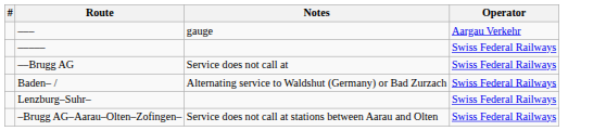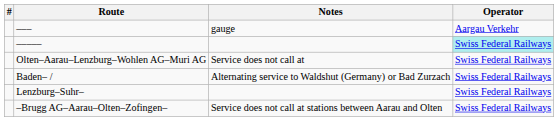 <table class="wikitable">
 <tr>
 <th>#</th>
 <th>Route</th>
 <th>Notes</th>
 <th>Operator</th>
 </tr>
 <tr>
 <td></td>
 <td>–––</td>
 <td> gauge</td>
 <td><a href='#'>Aargau Verkehr</a></td>
 </tr>
 <tr>
 <td></td>
 <td>–––––</td>
 <td></td>
-<td><a href='#'>Swiss Federal Railways</a></td>
+<td style="background: paleturquoise;"><a href='#'>Swiss Federal Railways</a></td>
 </tr>
 <tr>
 <td></td>
-<td>––Brugg AG</td>
+<td>Olten–Aarau–Lenzburg–Wohlen AG–Muri AG</td>
 <td>Service does not call at </td>
 <td><a href='#'>Swiss Federal Railways</a></td>
 </tr>
 <tr>
 <td></td>
 <td>Baden– / </td>
 <td>Alternating service to Waldshut (Germany) or Bad Zurzach</td>
 <td><a href='#'>Swiss Federal Railways</a></td>
 </tr>
 <tr>
 <td></td>
 <td>Lenzburg–Suhr–</td>
 <td></td>
 <td><a href='#'>Swiss Federal Railways</a></td>
 </tr>
 <tr>
 <td></td>
 <td>–Brugg AG–Aarau–Olten–Zofingen–</td>
 <td>Service does not call at stations between Aarau and Olten</td>
 <td><a href='#'>Swiss Federal Railways</a></td>
 </tr>
 </table>
